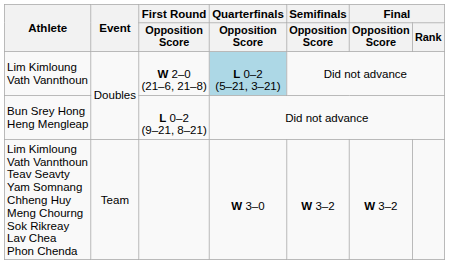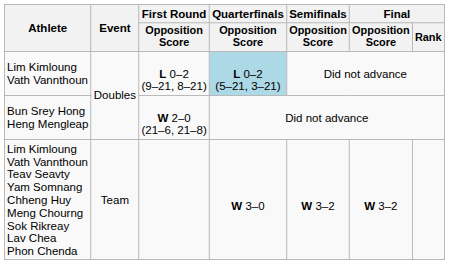 <table class="wikitable" style="font-size:90%">
 <tr>
 <th rowspan=2>Athlete</th>
 <th rowspan=2>Event</th>
 <th>First Round</th>
 <th>Quarterfinals</th>
 <th>Semifinals</th>
 <th colspan=2>Final</th>
 </tr>
 <tr style="font-size:95%">
 <th>Opposition<br>Score</th>
 <th>Opposition<br>Score</th>
 <th>Opposition<br>Score</th>
 <th>Opposition<br>Score</th>
 <th>Rank</th>
 </tr>
 <tr align=center>
 <td align=left>Lim Kimloung<br>Vath Vannthoun</td>
 <td rowspan=2>Doubles</td>
-<td><br><strong>W</strong> 2–0<br>(21–6, 21–8)</td>
+<td><br><strong>L</strong> 0–2<br>(9–21, 8–21)</td>
 <td style="background: lightblue;"><br><strong>L</strong> 0–2<br>(5–21, 3–21)</td>
 <td colspan=3>Did not advance</td>
 </tr>
 <tr align=center>
 <td align=left>Bun Srey Hong<br>Heng Mengleap</td>
-<td><br><strong>L</strong> 0–2<br>(9–21, 8–21)</td>
+<td><br><strong>W</strong> 2–0<br>(21–6, 21–8)</td>
 <td colspan=4>Did not advance</td>
 </tr>
 <tr align=center>
 <td align=left>Lim Kimloung<br>Vath Vannthoun<br>Teav Seavty<br>Yam Somnang<br>Chheng Huy<br>Meng Chourng<br>Sok Rikreay<br>Lav Chea<br>Phon Chenda</td>
 <td align=center>Team</td>
 <td></td>
 <td><br><strong>W</strong> 3–0</td>
 <td><br><strong>W</strong> 3–2</td>
 <td><br><strong>W</strong> 3–2</td>
 <td></td>
 </tr>
 </table>
